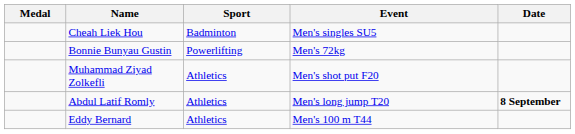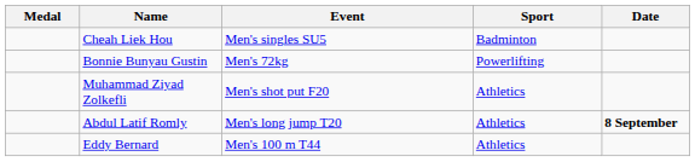 <table class="wikitable sortable" style="font-size:95%">
 <tr>
 <th style="width:5em">Medal</th>
 <th style="width:10em">Name</th>
+<th style="width:18em">Event</th>
 <th style="width:9em">Sport</th>
-<th style="width:18em">Event</th>
 <th style="width:6em">Date</th>
 </tr>
 <tr>
 <td></td>
 <td><a href='#'>Cheah Liek Hou</a></td>
+<td><a href='#'>Men's singles SU5</a></td>
 <td><a href='#'>Badminton</a></td>
-<td><a href='#'>Men's singles SU5</a></td>
 <td></td>
 </tr>
 <tr>
 <td></td>
 <td><a href='#'>Bonnie Bunyau Gustin</a></td>
+<td><a href='#'>Men's 72kg</a></td>
 <td><a href='#'>Powerlifting</a></td>
-<td><a href='#'>Men's 72kg</a></td>
 <td></td>
 </tr>
 <tr>
 <td></td>
 <td><a href='#'>Muhammad Ziyad Zolkefli</a></td>
+<td><a href='#'>Men's shot put F20</a></td>
 <td><a href='#'>Athletics</a></td>
-<td><a href='#'>Men's shot put F20</a></td>
 <td></td>
 </tr>
 <tr>
 <td></td>
 <td><a href='#'>Abdul Latif Romly</a></td>
+<td><a href='#'>Men's long jump T20</a></td>
 <td><a href='#'>Athletics</a></td>
-<td><a href='#'>Men's long jump T20</a></td>
 <td><strong>8 September</strong></td>
 </tr>
 <tr>
 <td></td>
 <td><a href='#'>Eddy Bernard</a></td>
+<td><a href='#'>Men's 100 m T44</a></td>
 <td><a href='#'>Athletics</a></td>
-<td><a href='#'>Men's 100 m T44</a></td>
 <td></td>
 </tr>
 </table>
